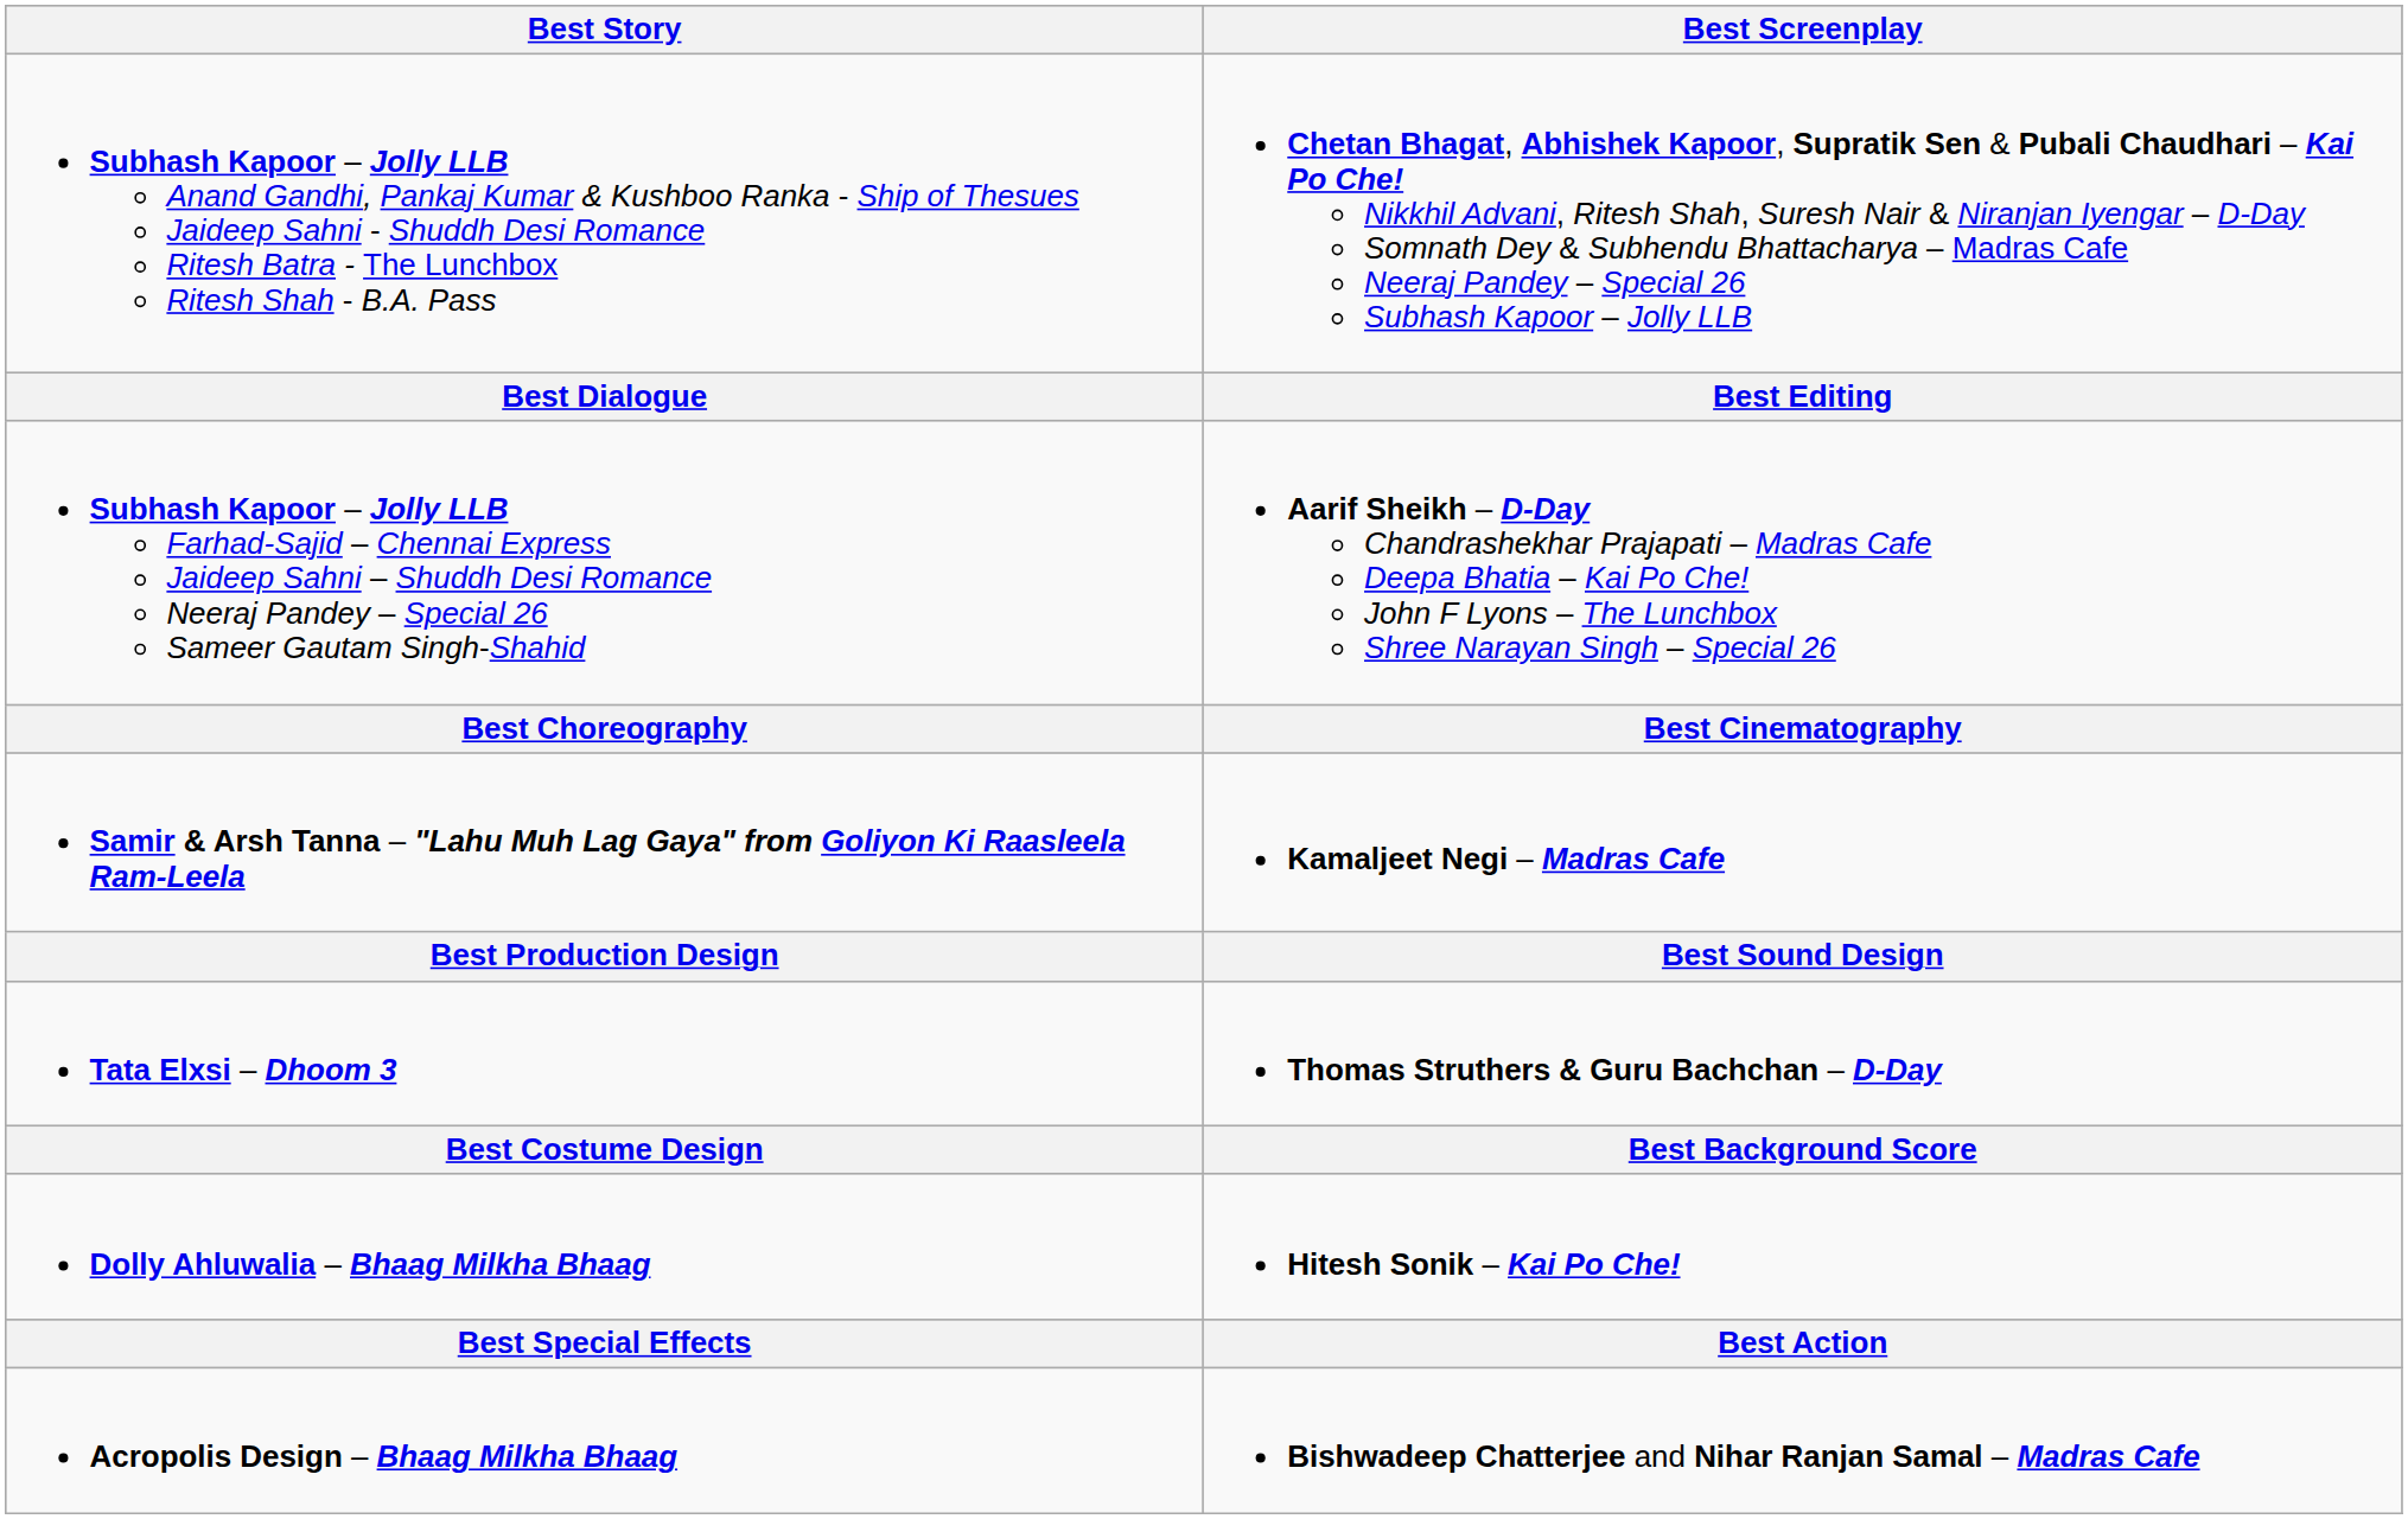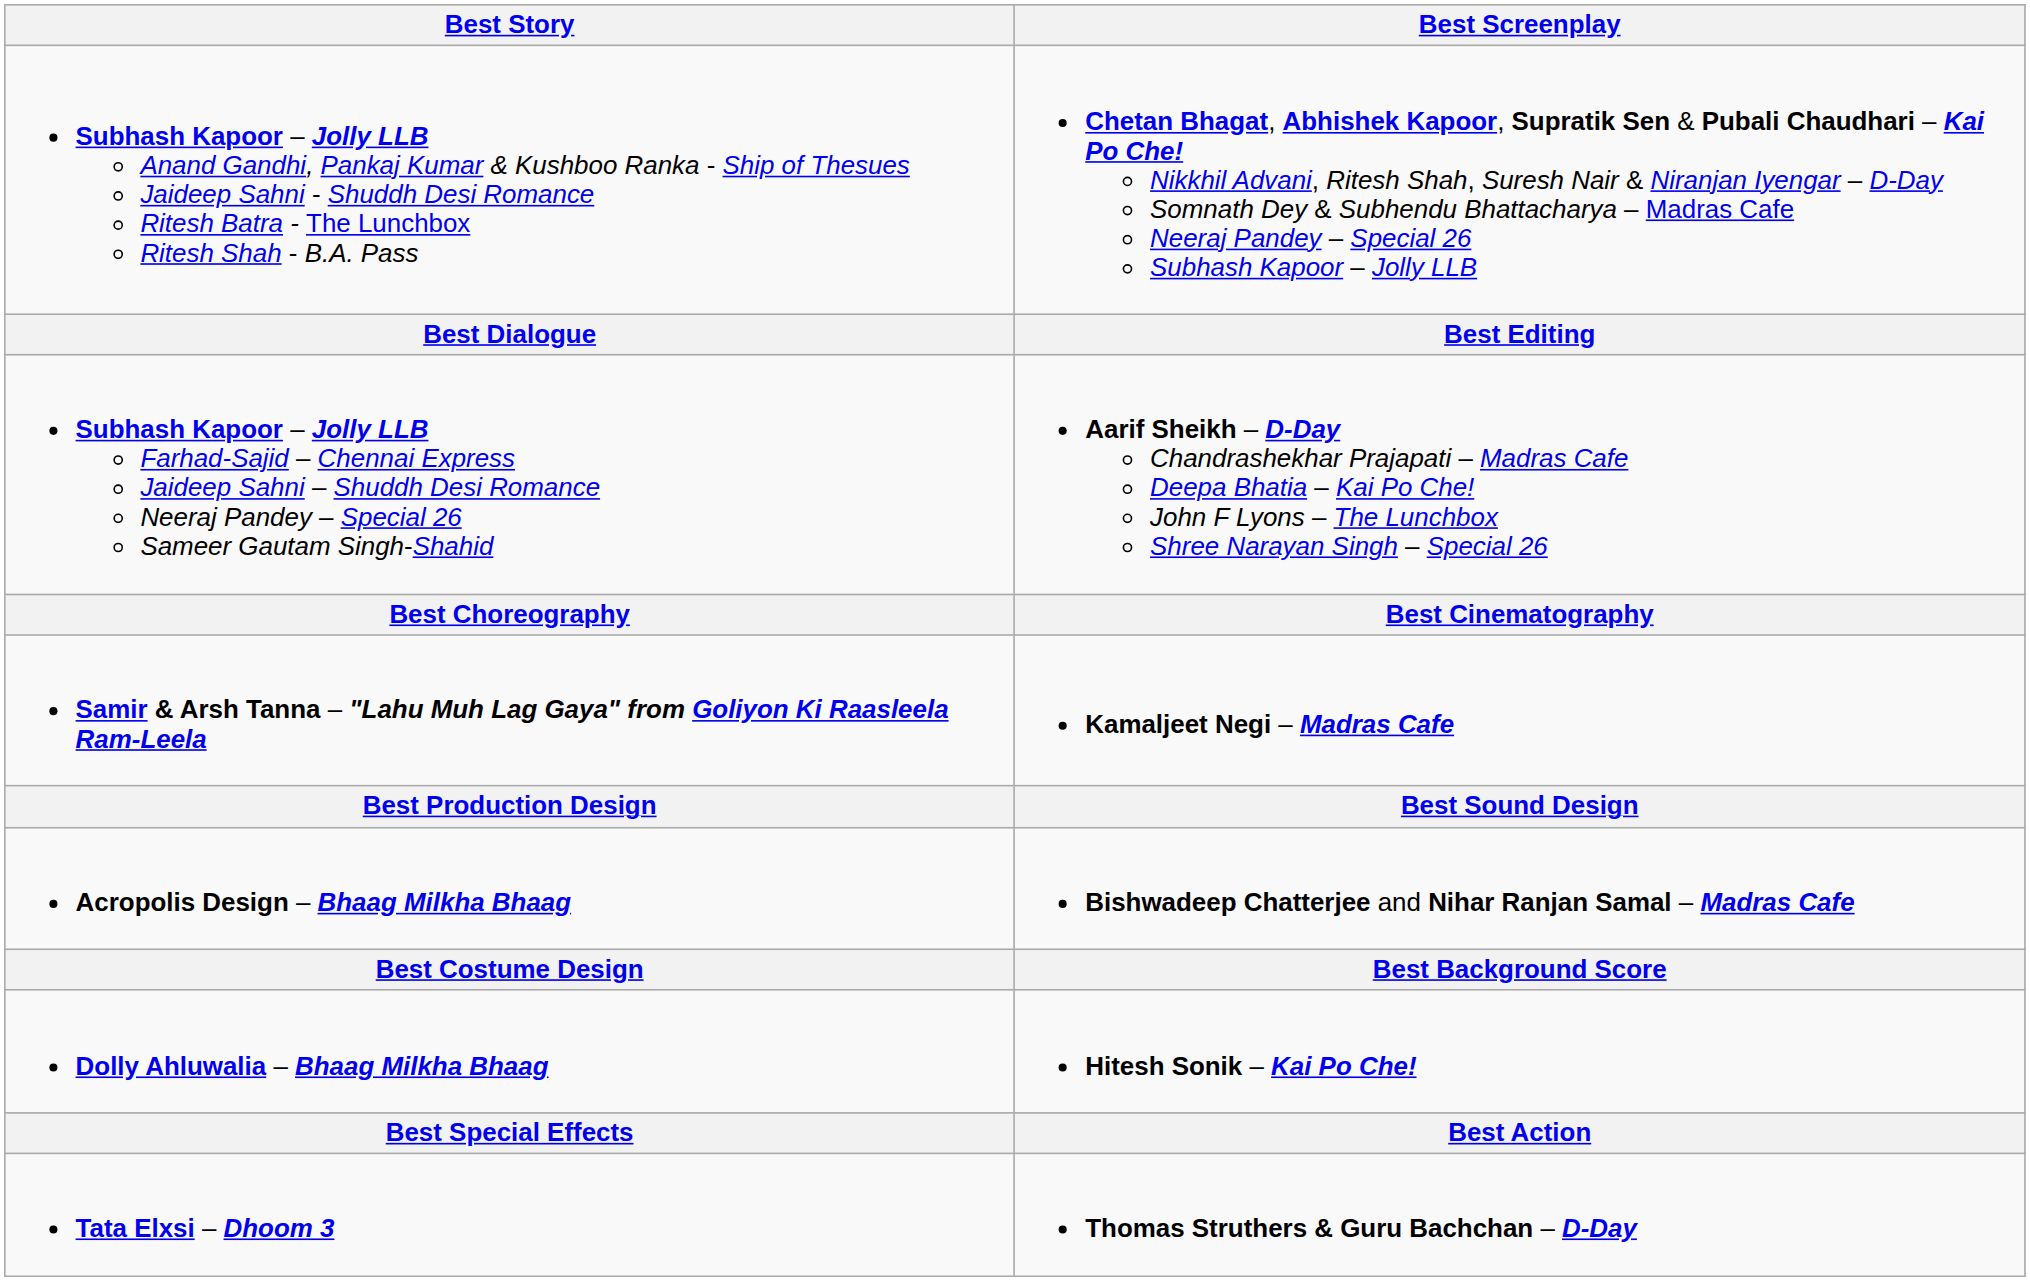 <table class="wikitable">
 <tr>
 <th><a href='#'>Best Story</a></th>
 <th><a href='#'>Best Screenplay</a></th>
 </tr>
 <tr>
 <td><br><ul><li><strong><a href='#'>Subhash Kapoor</a></strong> – <strong><em><a href='#'>Jolly LLB</a></em></strong><ul><li><em><a href='#'>Anand Gandhi</a>, <a href='#'>Pankaj Kumar</a> & Kushboo Ranka</em> - <em><a href='#'>Ship of Thesues</a></em></li><li><em><a href='#'>Jaideep Sahni</a></em> - <em><a href='#'>Shuddh Desi Romance</a></em></li><li><em><a href='#'>Ritesh Batra</a> - </em><a href='#'>The Lunchbox</a></li><li><em><a href='#'>Ritesh Shah</a></em> - <em>B.A. Pass</em></li></ul></li></ul></td>
 <td><br><ul><li><strong><a href='#'>Chetan Bhagat</a></strong>, <strong><a href='#'>Abhishek Kapoor</a></strong>, <strong>Supratik Sen</strong> & <strong>Pubali Chaudhari</strong> – <strong><em><a href='#'>Kai Po Che!</a></em></strong><ul><li><em><a href='#'>Nikkhil Advani</a></em>, <em>Ritesh Shah</em>, <em>Suresh Nair</em> & <em><a href='#'>Niranjan Iyengar</a></em> – <em><a href='#'>D-Day</a></em></li><li><em>Somnath Dey</em> & <em>Subhendu Bhattacharya</em> – <a href='#'>Madras Cafe</a></li><li><em><a href='#'>Neeraj Pandey</a></em> – <em><a href='#'>Special 26</a></em></li><li><em><a href='#'>Subhash Kapoor</a></em> – <em><a href='#'>Jolly LLB</a></em></li></ul></li></ul></td>
 </tr>
 <tr>
 <th><a href='#'>Best Dialogue</a></th>
 <th><a href='#'>Best Editing</a></th>
 </tr>
 <tr>
 <td><br><ul><li><strong><a href='#'>Subhash Kapoor</a></strong> – <strong><em><a href='#'>Jolly LLB</a></em></strong><ul><li><em><a href='#'>Farhad-Sajid</a></em> – <em><a href='#'>Chennai Express</a></em></li><li><em><a href='#'>Jaideep Sahni</a></em> – <em><a href='#'>Shuddh Desi Romance</a></em></li><li><em>Neeraj Pandey</em> – <em><a href='#'>Special 26</a></em></li><li><em>Sameer Gautam Singh</em>-<em><a href='#'>Shahid</a></em></li></ul></li></ul></td>
 <td><br><ul><li><strong>Aarif Sheikh</strong> – <strong><em><a href='#'>D-Day</a></em></strong><ul><li><em>Chandrashekhar Prajapati</em> – <em><a href='#'>Madras Cafe</a></em></li><li><em><a href='#'>Deepa Bhatia</a></em> – <em><a href='#'>Kai Po Che!</a></em></li><li><em>John F Lyons</em> – <em><a href='#'>The Lunchbox</a></em></li><li><em><a href='#'>Shree Narayan Singh</a></em> – <em><a href='#'>Special 26</a></em></li></ul></li></ul></td>
 </tr>
 <tr>
 <th><a href='#'>Best Choreography</a></th>
 <th><a href='#'>Best Cinematography</a></th>
 </tr>
 <tr>
 <td><br><ul><li><strong><a href='#'>Samir</a> & Arsh Tanna</strong> – <strong><em>"Lahu Muh Lag Gaya" from</em></strong> <strong><em><a href='#'>Goliyon Ki Raasleela Ram-Leela</a></em></strong></li></ul></td>
 <td><br><ul><li><strong>Kamaljeet Negi</strong> – <strong><em><a href='#'>Madras Cafe</a></em></strong></li></ul></td>
 </tr>
 <tr>
 <th><a href='#'>Best Production Design</a></th>
 <th><a href='#'>Best Sound Design</a></th>
 </tr>
 <tr>
-<td><br><ul><li><strong><a href='#'>Tata Elxsi</a></strong> – <strong><em><a href='#'>Dhoom 3</a></em></strong></li></ul></td>
-<td><br><ul><li><strong>Thomas Struthers & Guru Bachchan</strong> – <strong><em><a href='#'>D-Day</a></em></strong></li></ul></td>
+<td><br><ul><li><strong>Acropolis Design</strong> – <strong><em><a href='#'>Bhaag Milkha Bhaag</a></em></strong></li></ul></td>
+<td><br><ul><li><strong>Bishwadeep Chatterjee</strong> and <strong>Nihar Ranjan Samal</strong> – <strong><em><a href='#'>Madras Cafe</a></em></strong></li></ul></td>
 </tr>
 <tr>
 <th><a href='#'>Best Costume Design</a></th>
 <th><a href='#'>Best Background Score</a></th>
 </tr>
 <tr>
 <td><br><ul><li><strong><a href='#'>Dolly Ahluwalia</a></strong> – <strong><em><a href='#'>Bhaag Milkha Bhaag</a></em></strong></li></ul></td>
 <td><br><ul><li><strong>Hitesh Sonik</strong> – <strong><em><a href='#'>Kai Po Che!</a></em></strong></li></ul></td>
 </tr>
 <tr>
 <th><a href='#'>Best Special Effects</a></th>
 <th><a href='#'>Best Action</a></th>
 </tr>
 <tr>
-<td><br><ul><li><strong>Acropolis Design</strong> – <strong><em><a href='#'>Bhaag Milkha Bhaag</a></em></strong></li></ul></td>
-<td><br><ul><li><strong>Bishwadeep Chatterjee</strong> and <strong>Nihar Ranjan Samal</strong> – <strong><em><a href='#'>Madras Cafe</a></em></strong></li></ul></td>
+<td><br><ul><li><strong><a href='#'>Tata Elxsi</a></strong> – <strong><em><a href='#'>Dhoom 3</a></em></strong></li></ul></td>
+<td><br><ul><li><strong>Thomas Struthers & Guru Bachchan</strong> – <strong><em><a href='#'>D-Day</a></em></strong></li></ul></td>
 </tr>
 <tr>
 </tr>
 </table>
